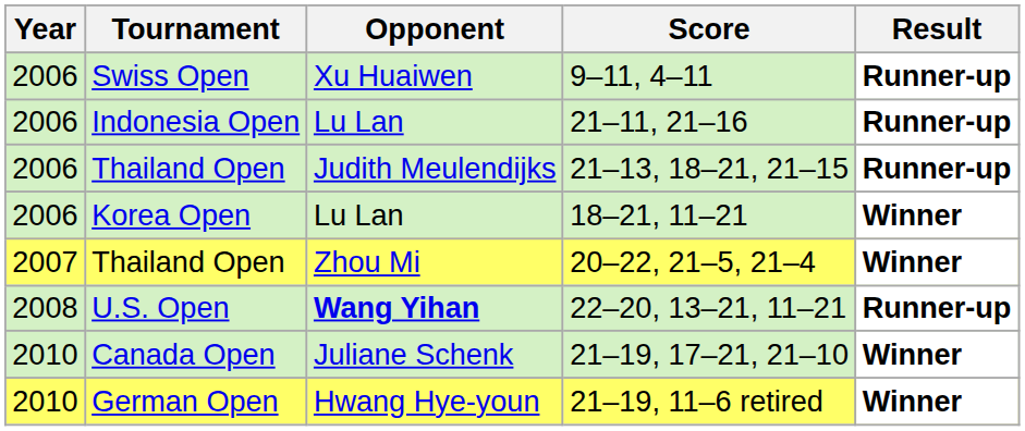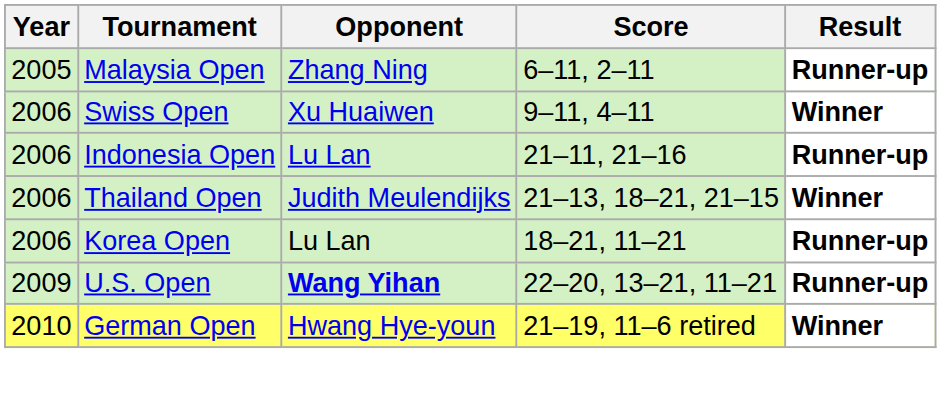 <table class="sortable wikitable" style="font-size: 90%;">
 <tr>
 <th>Year</th>
 <th>Tournament</th>
 <th>Opponent</th>
 <th>Score</th>
 <th>Result</th>
 </tr>
 <tr style="background:#D4F1C5">
+<td align="center">2005</td>
+<td align="left"><a href='#'>Malaysia Open</a></td>
+<td align="left"> <a href='#'>Zhang Ning</a></td>
+<td align="left">6–11, 2–11</td>
+<td style="text-align:left; background:white"> <strong>Runner-up</strong></td>
+</tr>
+<tr style="background:#D4F1C5">
 <td align="center">2006</td>
 <td align="left"><a href='#'>Swiss Open</a></td>
 <td align="left"> <a href='#'>Xu Huaiwen</a></td>
 <td align="left">9–11, 4–11</td>
-<td style="text-align:left; background:white"> <strong>Runner-up</strong></td>
+<td style="text-align:left; background:white"> <strong>Winner</strong></td>
 </tr>
 <tr style="background:#D4F1C5">
 <td align="center">2006</td>
 <td align="left"><a href='#'>Indonesia Open</a></td>
 <td align="left"> <a href='#'>Lu Lan</a></td>
 <td align="left">21–11, 21–16</td>
 <td style="text-align:left; background:white"> <strong>Runner-up</strong></td>
 </tr>
 <tr style="background:#D4F1C5">
 <td align="center">2006</td>
 <td align="left"><a href='#'>Thailand Open</a></td>
 <td align="left"> <a href='#'>Judith Meulendijks</a></td>
 <td align="left">21–13, 18–21, 21–15</td>
-<td style="text-align:left; background:white"> <strong>Runner-up</strong></td>
+<td style="text-align:left; background:white"> <strong>Winner</strong></td>
 </tr>
 <tr style="background:#D4F1C5">
 <td align="center">2006</td>
 <td align="left"><a href='#'>Korea Open</a></td>
 <td align="left"> Lu Lan</td>
 <td align="left">18–21, 11–21</td>
-<td style="text-align:left; background:white"> <strong>Winner</strong></td>
-</tr>
-<tr style="background:#FFFF67">
-<td align="center">2007</td>
-<td align="left">Thailand Open</td>
-<td align="left"> <a href='#'>Zhou Mi</a></td>
-<td align="left">20–22, 21–5, 21–4</td>
-<td style="text-align:left; background:white"> <strong>Winner</strong></td>
+<td style="text-align:left; background:white"> <strong>Runner-up</strong></td>
 </tr>
 <tr style="background:#D4F1C5">
-<td align="center">2008</td>
+<td align="center">2009</td>
 <td align="left"><a href='#'>U.S. Open</a></td>
 <td align="left"><strong> <a href='#'>Wang Yihan</a></strong></td>
 <td align="left">22–20, 13–21, 11–21</td>
 <td style="text-align:left; background:white"> <strong>Runner-up</strong></td>
-</tr>
-<tr style="background:#D4F1C5">
-<td align="center">2010</td>
-<td align="left"><a href='#'>Canada Open</a></td>
-<td align="left"> <a href='#'>Juliane Schenk</a></td>
-<td align="left">21–19, 17–21, 21–10</td>
-<td style="text-align:left; background:white"> <strong>Winner</strong></td>
 </tr>
 <tr style="background:#FFFF67">
 <td align="center">2010</td>
 <td align="left"><a href='#'>German Open</a></td>
 <td align="left"> <a href='#'>Hwang Hye-youn</a></td>
 <td align="left">21–19, 11–6 retired</td>
 <td style="text-align:left; background:white"> <strong>Winner</strong></td>
 </tr>
 </table>
